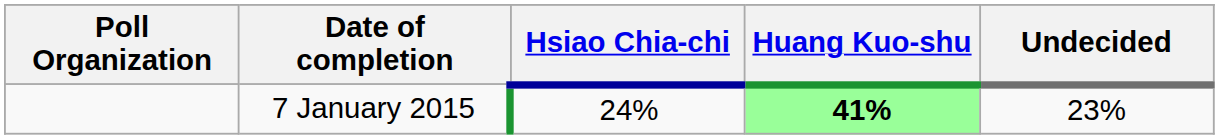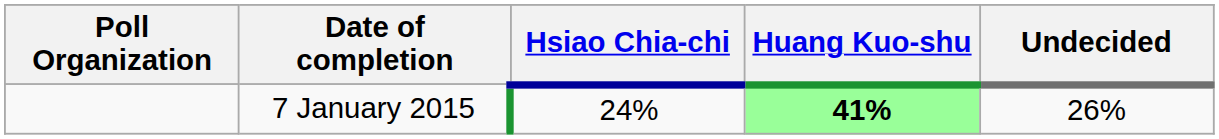 <table class="wikitable" style="text-align:center">
 <tr>
 <th style="width:120px;">Poll Organization</th>
 <th style="width:140px;">Date of completion</th>
 <th style="width:120px; border-bottom:4px solid #000099;"><a href='#'>Hsiao Chia-chi</a></th>
 <th style="width:120px; border-bottom:4px solid #1B9431;"><a href='#'>Huang Kuo-shu</a></th>
 <th style="width:120px; border-bottom:4px solid #707070;">Undecided</th>
 </tr>
 <tr>
 <td></td>
 <td>7 January 2015</td>
 <td style="border-left:4px solid #1B9431;">24%</td>
 <td style="background-color:#99FF99;"><strong>41%</strong></td>
-<td>23%</td>
+<td>26%</td>
 </tr>
 </table>
